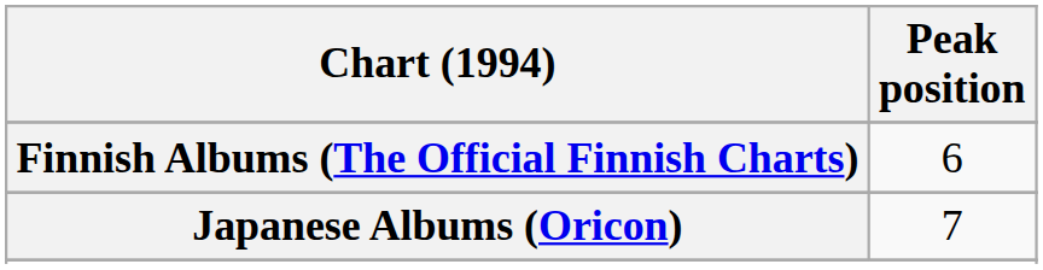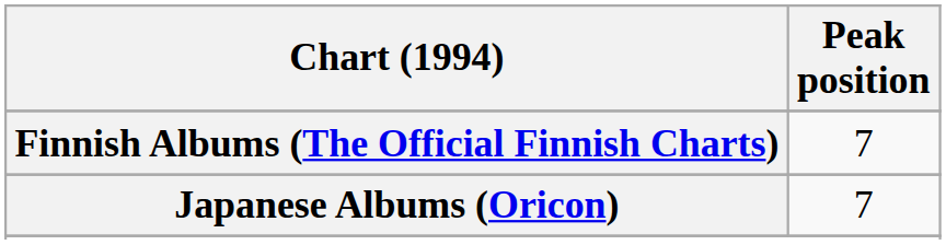 <table class="wikitable sortable plainrowheaders">
 <tr>
 <th scope="col">Chart (1994)</th>
 <th scope="col">Peak<br>position</th>
 </tr>
 <tr>
 </tr>
 <tr>
 <th scope="row">Finnish Albums (<a href='#'>The Official Finnish Charts</a>)</th>
-<td align="center">6</td>
+<td align="center">7</td>
 </tr>
 <tr>
 </tr>
 <tr>
 <th scope="row">Japanese Albums (<a href='#'>Oricon</a>)</th>
 <td align="center">7</td>
 </tr>
 <tr>
 </tr>
 <tr>
 </tr>
 </table>
